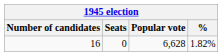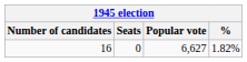 <table class="wikitable">
 <tr>
 <th colspan=5><a href='#'>1945 election</a></th>
 </tr>
 <tr>
 <th>Number of candidates</th>
 <th>Seats</th>
 <th>Popular vote</th>
 <th>%</th>
 </tr>
 <tr>
 <td align="right">16</td>
 <td align="right">0</td>
-<td align="right">6,628</td>
+<td align="right">6,627</td>
 <td align="right">1.82%</td>
 </tr>
 </table>
